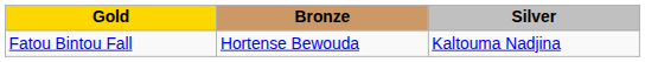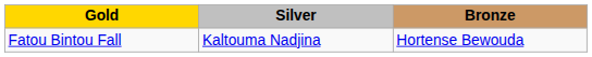 <table class="wikitable" style="text-align:left">
 <tr align="center">
 <td width=200 bgcolor=gold><strong>Gold</strong></td>
+<td width=200 bgcolor=silver><strong>Silver</strong></td>
 <td width=200 bgcolor=CC9966><strong>Bronze</strong></td>
-<td width=200 bgcolor=silver><strong>Silver</strong></td>
 </tr>
 <tr>
 <td><a href='#'>Fatou Bintou Fall</a><br><em></em></td>
+<td><a href='#'>Kaltouma Nadjina</a><br><em></em></td>
 <td><a href='#'>Hortense Bewouda</a><br><em></em></td>
-<td><a href='#'>Kaltouma Nadjina</a><br><em></em></td>
 </tr>
 </table>
